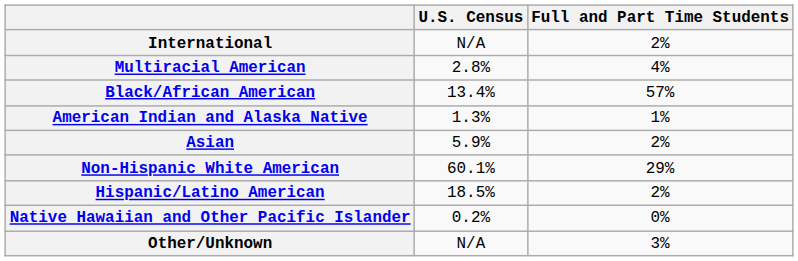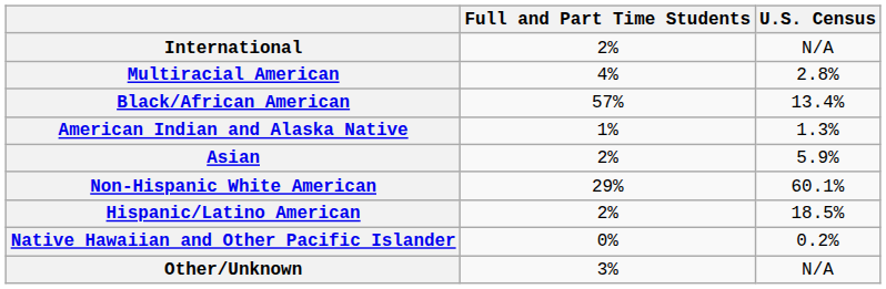 <table style="text-align:center; float:right; font-size:85%; margin-left:2em; margin:10px;"  class="wikitable">
 <tr>
 <th></th>
+<th>Full and Part Time Students</th>
 <th>U.S. Census</th>
-<th>Full and Part Time Students</th>
 </tr>
 <tr>
 <th>International</th>
+<td>2%</td>
 <td>N/A</td>
-<td>2%</td>
 </tr>
 <tr>
 <th><a href='#'>Multiracial American</a></th>
+<td>4%</td>
 <td>2.8%</td>
-<td>4%</td>
 </tr>
 <tr>
 <th><a href='#'>Black/African American</a></th>
+<td>57%</td>
 <td>13.4%</td>
-<td>57%</td>
 </tr>
 <tr>
 <th><a href='#'>American Indian and Alaska Native</a></th>
+<td>1%</td>
 <td>1.3%</td>
-<td>1%</td>
 </tr>
 <tr>
 <th><a href='#'>Asian</a></th>
+<td>2%</td>
 <td>5.9%</td>
-<td>2%</td>
 </tr>
 <tr>
 <th><a href='#'>Non-Hispanic White American</a></th>
+<td>29%</td>
 <td>60.1%</td>
-<td>29%</td>
 </tr>
 <tr>
 <th><a href='#'>Hispanic/Latino American</a></th>
+<td>2%</td>
 <td>18.5%</td>
-<td>2%</td>
 </tr>
 <tr>
 <th><a href='#'>Native Hawaiian and Other Pacific Islander</a></th>
+<td>0%</td>
 <td>0.2%</td>
-<td>0%</td>
 </tr>
 <tr>
 <th>Other/Unknown</th>
+<td>3%</td>
 <td>N/A</td>
-<td>3%</td>
 </tr>
 </table>
